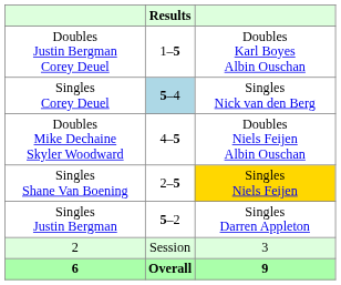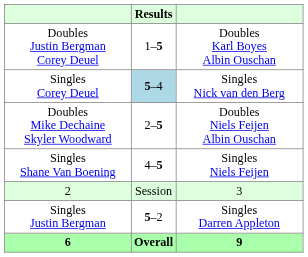 <table border="1" cellpadding="3" style="border-collapse: collapse;">
 <tr bgcolor="#ddffdd">
 <th width="160"></th>
 <th>Results</th>
 <th width="160"></th>
 </tr>
 <tr>
 <td align="center">Doubles<br><a href='#'>Justin Bergman</a><br><a href='#'>Corey Deuel</a></td>
 <td align="center">1–<strong>5</strong></td>
 <td align="center">Doubles<br><a href='#'>Karl Boyes</a><br><a href='#'>Albin Ouschan</a></td>
 </tr>
 <tr>
 <td align="center">Singles<br><a href='#'>Corey Deuel</a></td>
 <td align="center" style="background: lightblue;"><strong>5</strong>–4</td>
 <td align="center">Singles<br><a href='#'>Nick van den Berg</a></td>
 </tr>
 <tr>
 <td align="center">Doubles<br><a href='#'>Mike Dechaine</a><br><a href='#'>Skyler Woodward</a></td>
-<td align="center">4–<strong>5</strong></td>
+<td align="center">2–<strong>5</strong></td>
 <td align="center">Doubles<br><a href='#'>Niels Feijen</a><br><a href='#'>Albin Ouschan</a></td>
 </tr>
 <tr>
 <td align="center">Singles<br><a href='#'>Shane Van Boening</a></td>
-<td align="center">2–<strong>5</strong></td>
-<td align="center" style="background: gold;">Singles<br><a href='#'>Niels Feijen</a></td>
+<td align="center">4–<strong>5</strong></td>
+<td align="center">Singles<br><a href='#'>Niels Feijen</a></td>
+</tr>
+<tr bgcolor="#ddffdd">
+<td align="center">2</td>
+<td align="center">Session</td>
+<td align="center">3</td>
 </tr>
 <tr>
 <td align="center">Singles<br><a href='#'>Justin Bergman</a></td>
 <td align="center"><strong>5</strong>–2</td>
 <td align="center">Singles<br><a href='#'>Darren Appleton</a></td>
-</tr>
-<tr bgcolor="#ddffdd">
-<td align="center">2</td>
-<td align="center">Session</td>
-<td align="center">3</td>
 </tr>
 <tr bgcolor="#aaffaa">
 <th align="center">6</th>
 <th align="center">Overall</th>
 <th align="center">9</th>
 </tr>
 </table>
